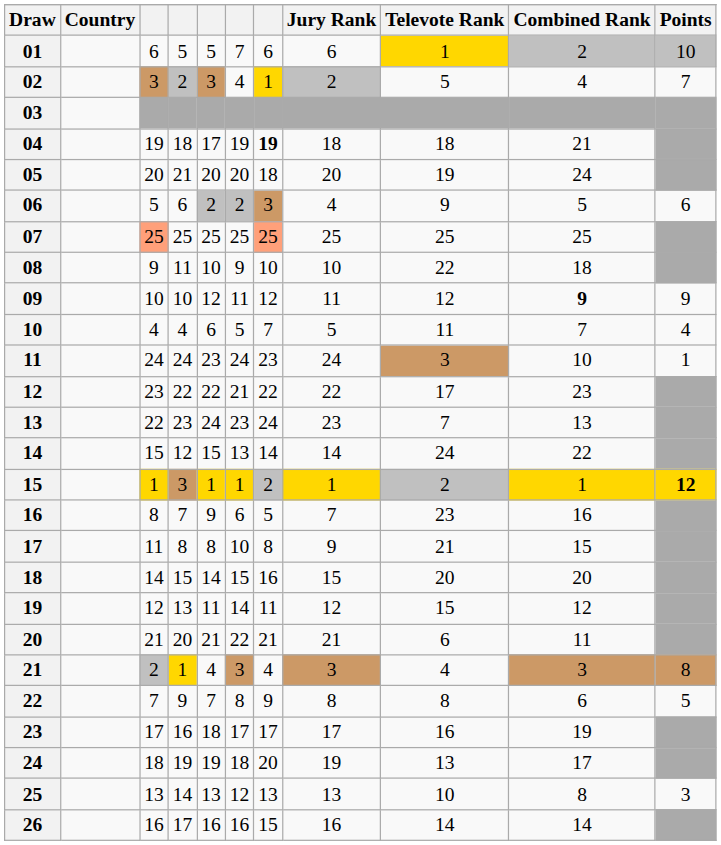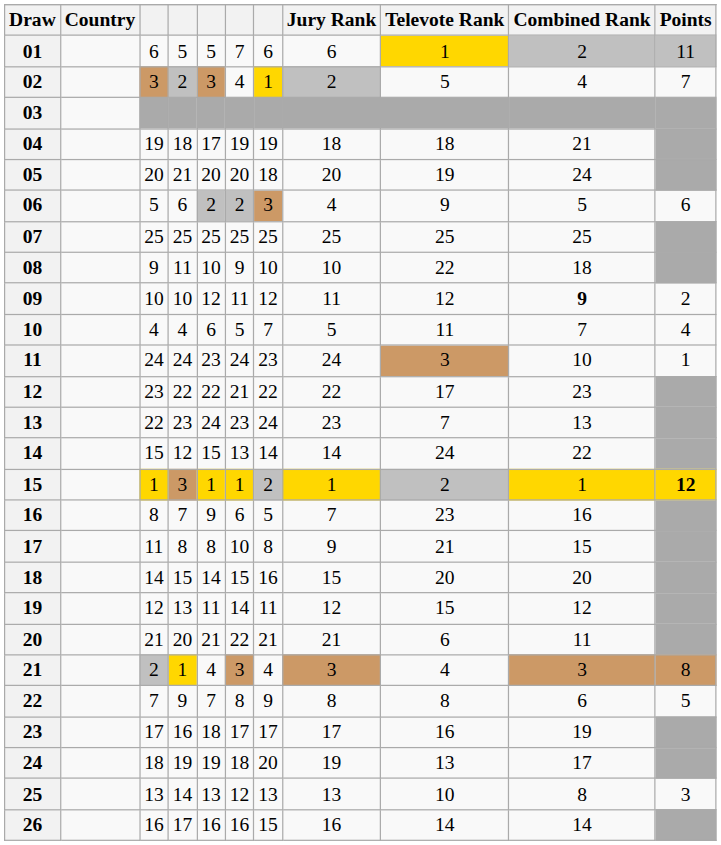 <table class="sortable wikitable collapsible plainrowheaders" style="text-align:center;">
 <tr>
 </tr>
 <tr>
 <th scope="col">Draw</th>
 <th scope="col">Country</th>
 <th scope="col"><small></small></th>
 <th scope="col"><small></small></th>
 <th scope="col"><small></small></th>
 <th scope="col"><small></small></th>
 <th scope="col"><small></small></th>
 <th scope="col">Jury Rank</th>
 <th scope="col">Televote Rank</th>
 <th scope="col">Combined Rank</th>
 <th scope="col">Points</th>
 </tr>
 <tr>
 <th scope="row" style="text-align:center;">01</th>
 <td style="text-align:left;"></td>
 <td>6</td>
 <td>5</td>
 <td>5</td>
 <td>7</td>
 <td>6</td>
 <td>6</td>
 <td style="background:gold;">1</td>
 <td style="background:silver;">2</td>
-<td style="background:silver;">10</td>
+<td style="background:silver;">11</td>
 </tr>
 <tr>
 <th scope="row" style="text-align:center;">02</th>
 <td style="text-align:left;"></td>
 <td style="background:#CC9966;">3</td>
 <td style="background:silver;">2</td>
 <td style="background:#CC9966;">3</td>
 <td>4</td>
 <td style="background:gold;">1</td>
 <td style="background:silver;">2</td>
 <td>5</td>
 <td>4</td>
 <td>7</td>
 </tr>
 <tr class="sortbottom">
 <th scope="row" style="text-align:center;">03</th>
 <td style="text-align:left;"></td>
 <td style="background:#AAAAAA;"></td>
 <td style="background:#AAAAAA;"></td>
 <td style="background:#AAAAAA;"></td>
 <td style="background:#AAAAAA;"></td>
 <td style="background:#AAAAAA;"></td>
 <td style="background:#AAAAAA;"></td>
 <td style="background:#AAAAAA;"></td>
 <td style="background:#AAAAAA;"></td>
 <td style="background:#AAAAAA;"></td>
 </tr>
 <tr>
 <th scope="row" style="text-align:center;">04</th>
 <td style="text-align:left;"></td>
 <td>19</td>
 <td>18</td>
 <td>17</td>
 <td>19</td>
-<td><strong>19</strong></td>
+<td>19</td>
 <td>18</td>
 <td>18</td>
 <td>21</td>
 <td style="background:#AAAAAA;"></td>
 </tr>
 <tr>
 <th scope="row" style="text-align:center;">05</th>
 <td style="text-align:left;"></td>
 <td>20</td>
 <td>21</td>
 <td>20</td>
 <td>20</td>
 <td>18</td>
 <td>20</td>
 <td>19</td>
 <td>24</td>
 <td style="background:#AAAAAA;"></td>
 </tr>
 <tr>
 <th scope="row" style="text-align:center;">06</th>
 <td style="text-align:left;"></td>
 <td>5</td>
 <td>6</td>
 <td style="background:silver;">2</td>
 <td style="background:silver;">2</td>
 <td style="background:#CC9966;">3</td>
 <td>4</td>
 <td>9</td>
 <td>5</td>
 <td>6</td>
 </tr>
 <tr>
 <th scope="row" style="text-align:center;">07</th>
 <td style="text-align:left;"></td>
-<td style="background: lightsalmon;">25</td>
 <td>25</td>
 <td>25</td>
 <td>25</td>
-<td style="background: lightsalmon;">25</td>
+<td>25</td>
+<td>25</td>
 <td>25</td>
 <td>25</td>
 <td>25</td>
 <td style="background:#AAAAAA;"></td>
 </tr>
 <tr>
 <th scope="row" style="text-align:center;">08</th>
 <td style="text-align:left;"></td>
 <td>9</td>
 <td>11</td>
 <td>10</td>
 <td>9</td>
 <td>10</td>
 <td>10</td>
 <td>22</td>
 <td>18</td>
 <td style="background:#AAAAAA;"></td>
 </tr>
 <tr>
 <th scope="row" style="text-align:center;">09</th>
 <td style="text-align:left;"></td>
 <td>10</td>
 <td>10</td>
 <td>12</td>
 <td>11</td>
 <td>12</td>
 <td>11</td>
 <td>12</td>
 <td><strong>9</strong></td>
-<td>9</td>
+<td>2</td>
 </tr>
 <tr>
 <th scope="row" style="text-align:center;">10</th>
 <td style="text-align:left;"></td>
 <td>4</td>
 <td>4</td>
 <td>6</td>
 <td>5</td>
 <td>7</td>
 <td>5</td>
 <td>11</td>
 <td>7</td>
 <td>4</td>
 </tr>
 <tr>
 <th scope="row" style="text-align:center;">11</th>
 <td style="text-align:left;"></td>
 <td>24</td>
 <td>24</td>
 <td>23</td>
 <td>24</td>
 <td>23</td>
 <td>24</td>
 <td style="background:#CC9966;">3</td>
 <td>10</td>
 <td>1</td>
 </tr>
 <tr>
 <th scope="row" style="text-align:center;">12</th>
 <td style="text-align:left;"></td>
 <td>23</td>
 <td>22</td>
 <td>22</td>
 <td>21</td>
 <td>22</td>
 <td>22</td>
 <td>17</td>
 <td>23</td>
 <td style="background:#AAAAAA;"></td>
 </tr>
 <tr>
 <th scope="row" style="text-align:center;">13</th>
 <td style="text-align:left;"></td>
 <td>22</td>
 <td>23</td>
 <td>24</td>
 <td>23</td>
 <td>24</td>
 <td>23</td>
 <td>7</td>
 <td>13</td>
 <td style="background:#AAAAAA;"></td>
 </tr>
 <tr>
 <th scope="row" style="text-align:center;">14</th>
 <td style="text-align:left;"></td>
 <td>15</td>
 <td>12</td>
 <td>15</td>
 <td>13</td>
 <td>14</td>
 <td>14</td>
 <td>24</td>
 <td>22</td>
 <td style="background:#AAAAAA;"></td>
 </tr>
 <tr>
 <th scope="row" style="text-align:center;">15</th>
 <td style="text-align:left;"></td>
 <td style="background:gold;">1</td>
 <td style="background:#CC9966;">3</td>
 <td style="background:gold;">1</td>
 <td style="background:gold;">1</td>
 <td style="background:silver;">2</td>
 <td style="background:gold;">1</td>
 <td style="background:silver;">2</td>
 <td style="background:gold;">1</td>
 <td style="background:gold;"><strong>12</strong></td>
 </tr>
 <tr>
 <th scope="row" style="text-align:center;">16</th>
 <td style="text-align:left;"></td>
 <td>8</td>
 <td>7</td>
 <td>9</td>
 <td>6</td>
 <td>5</td>
 <td>7</td>
 <td>23</td>
 <td>16</td>
 <td style="background:#AAAAAA;"></td>
 </tr>
 <tr>
 <th scope="row" style="text-align:center;">17</th>
 <td style="text-align:left;"></td>
 <td>11</td>
 <td>8</td>
 <td>8</td>
 <td>10</td>
 <td>8</td>
 <td>9</td>
 <td>21</td>
 <td>15</td>
 <td style="background:#AAAAAA;"></td>
 </tr>
 <tr>
 <th scope="row" style="text-align:center;">18</th>
 <td style="text-align:left;"></td>
 <td>14</td>
 <td>15</td>
 <td>14</td>
 <td>15</td>
 <td>16</td>
 <td>15</td>
 <td>20</td>
 <td>20</td>
 <td style="background:#AAAAAA;"></td>
 </tr>
 <tr>
 <th scope="row" style="text-align:center;">19</th>
 <td style="text-align:left;"></td>
 <td>12</td>
 <td>13</td>
 <td>11</td>
 <td>14</td>
 <td>11</td>
 <td>12</td>
 <td>15</td>
 <td>12</td>
 <td style="background:#AAAAAA;"></td>
 </tr>
 <tr>
 <th scope="row" style="text-align:center;">20</th>
 <td style="text-align:left;"></td>
 <td>21</td>
 <td>20</td>
 <td>21</td>
 <td>22</td>
 <td>21</td>
 <td>21</td>
 <td>6</td>
 <td>11</td>
 <td style="background:#AAAAAA;"></td>
 </tr>
 <tr>
 <th scope="row" style="text-align:center;">21</th>
 <td style="text-align:left;"></td>
 <td style="background:silver;">2</td>
 <td style="background:gold;">1</td>
 <td>4</td>
 <td style="background:#CC9966;">3</td>
 <td>4</td>
 <td style="background:#CC9966;">3</td>
 <td>4</td>
 <td style="background:#CC9966;">3</td>
 <td style="background:#CC9966;">8</td>
 </tr>
 <tr>
 <th scope="row" style="text-align:center;">22</th>
 <td style="text-align:left;"></td>
 <td>7</td>
 <td>9</td>
 <td>7</td>
 <td>8</td>
 <td>9</td>
 <td>8</td>
 <td>8</td>
 <td>6</td>
 <td>5</td>
 </tr>
 <tr>
 <th scope="row" style="text-align:center;">23</th>
 <td style="text-align:left;"></td>
 <td>17</td>
 <td>16</td>
 <td>18</td>
 <td>17</td>
 <td>17</td>
 <td>17</td>
 <td>16</td>
 <td>19</td>
 <td style="background:#AAAAAA;"></td>
 </tr>
 <tr>
 <th scope="row" style="text-align:center;">24</th>
 <td style="text-align:left;"></td>
 <td>18</td>
 <td>19</td>
 <td>19</td>
 <td>18</td>
 <td>20</td>
 <td>19</td>
 <td>13</td>
 <td>17</td>
 <td style="background:#AAAAAA;"></td>
 </tr>
 <tr>
 <th scope="row" style="text-align:center;">25</th>
 <td style="text-align:left;"></td>
 <td>13</td>
 <td>14</td>
 <td>13</td>
 <td>12</td>
 <td>13</td>
 <td>13</td>
 <td>10</td>
 <td>8</td>
 <td>3</td>
 </tr>
 <tr>
 <th scope="row" style="text-align:center;">26</th>
 <td style="text-align:left;"></td>
 <td>16</td>
 <td>17</td>
 <td>16</td>
 <td>16</td>
 <td>15</td>
 <td>16</td>
 <td>14</td>
 <td>14</td>
 <td style="background:#AAAAAA;"></td>
 </tr>
 </table>
